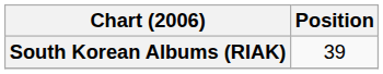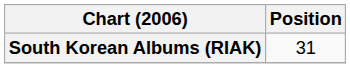 <table class="wikitable plainrowheaders">
 <tr>
 <th>Chart (2006)</th>
 <th>Position</th>
 </tr>
 <tr>
 <th scope="row">South Korean Albums (RIAK)</th>
-<td style="text-align:center;">39</td>
+<td style="text-align:center;">31</td>
 </tr>
 <tr>
 </tr>
 </table>
